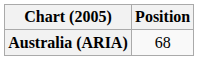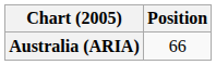 <table class="wikitable plainrowheaders" style="text-align:center">
 <tr>
 <th scope="col">Chart (2005)</th>
 <th scope="col">Position</th>
 </tr>
 <tr>
 <th scope="row">Australia (ARIA)</th>
-<td>68</td>
+<td>66</td>
 </tr>
 </table>
